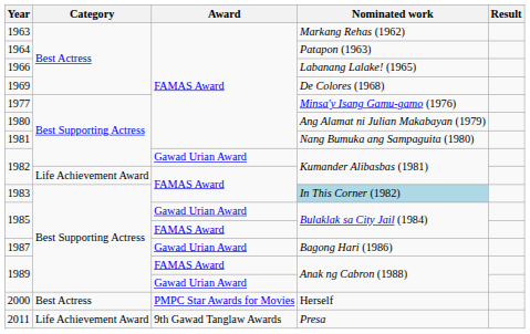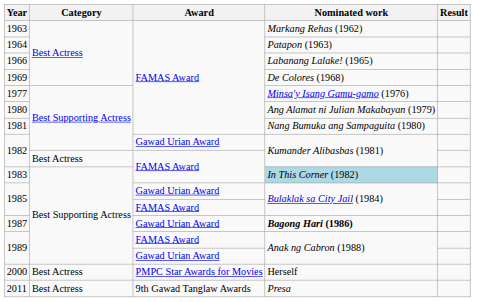 <table class="wikitable">
 <tr>
 <th>Year</th>
 <th>Category</th>
 <th>Award</th>
 <th>Nominated work</th>
 <th>Result</th>
 </tr>
 <tr>
 <td>1963</td>
 <td rowspan="4"><a href='#'>Best Actress</a></td>
 <td rowspan="7"><a href='#'>FAMAS Award</a></td>
 <td><em>Markang Rehas</em> (1962)</td>
 <td></td>
 </tr>
 <tr>
 <td>1964</td>
 <td><em>Patapon</em> (1963)</td>
 <td></td>
 </tr>
 <tr>
 <td>1966</td>
 <td><em>Labanang Lalake!</em> (1965)</td>
 <td></td>
 </tr>
 <tr>
 <td>1969</td>
 <td><em>De Colores</em> (1968)</td>
 <td></td>
 </tr>
 <tr>
 <td>1977</td>
 <td rowspan="4"><a href='#'>Best Supporting Actress</a></td>
 <td><em><a href='#'>Minsa'y Isang Gamu-gamo</a></em> (1976)</td>
 <td></td>
 </tr>
 <tr>
 <td>1980</td>
 <td><em>Ang Alamat ni Julian Makabayan</em> (1979)</td>
 <td></td>
 </tr>
 <tr>
 <td>1981</td>
 <td><em>Nang Bumuka ang Sampaguita</em> (1980)</td>
 <td></td>
 </tr>
 <tr>
 <td rowspan="2">1982</td>
 <td><a href='#'>Gawad Urian Award</a></td>
 <td rowspan="2"><em>Kumander Alibasbas</em> (1981)</td>
 <td></td>
 </tr>
 <tr>
-<td>Life Achievement Award</td>
+<td>Best Actress</td>
 <td rowspan="2"><a href='#'>FAMAS Award</a></td>
 <td></td>
 </tr>
 <tr>
 <td>1983</td>
 <td rowspan="6">Best Supporting Actress</td>
 <td style="background: lightblue;"><em>In This Corner</em> (1982)</td>
 <td></td>
 </tr>
 <tr>
 <td rowspan="2">1985</td>
 <td><a href='#'>Gawad Urian Award</a></td>
 <td rowspan="2"><em><a href='#'>Bulaklak sa City Jail</a></em> (1984)</td>
 <td></td>
 </tr>
 <tr>
 <td><a href='#'>FAMAS Award</a></td>
 <td></td>
 </tr>
 <tr>
 <td>1987</td>
 <td><a href='#'>Gawad Urian Award</a></td>
-<td><em>Bagong Hari</em> (1986)</td>
+<td><strong><em>Bagong Hari</em> (1986)</strong></td>
 <td></td>
 </tr>
 <tr>
 <td rowspan="2">1989</td>
 <td><a href='#'>FAMAS Award</a></td>
 <td rowspan="2"><em>Anak ng Cabron</em> (1988)</td>
 <td></td>
 </tr>
 <tr>
 <td><a href='#'>Gawad Urian Award</a></td>
 <td></td>
 </tr>
 <tr>
 <td>2000</td>
 <td>Best Actress</td>
 <td><a href='#'>PMPC Star Awards for Movies</a></td>
 <td>Herself</td>
 <td></td>
 </tr>
 <tr>
 <td>2011</td>
-<td>Life Achievement Award</td>
+<td>Best Actress</td>
 <td>9th Gawad Tanglaw Awards</td>
 <td><em>Presa</em></td>
 <td></td>
 </tr>
 </table>
